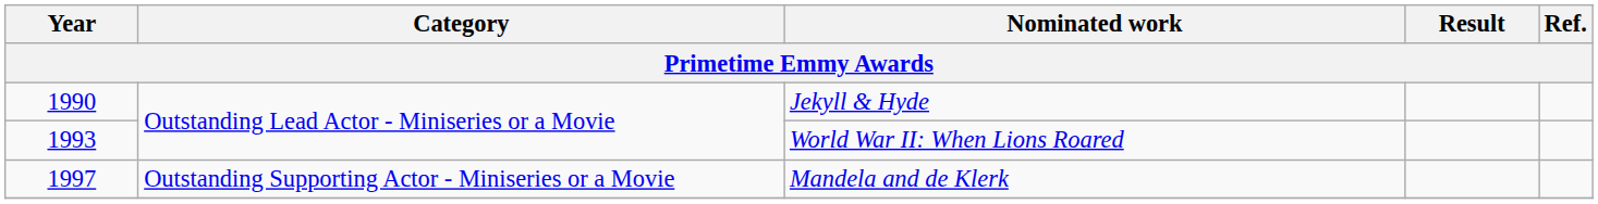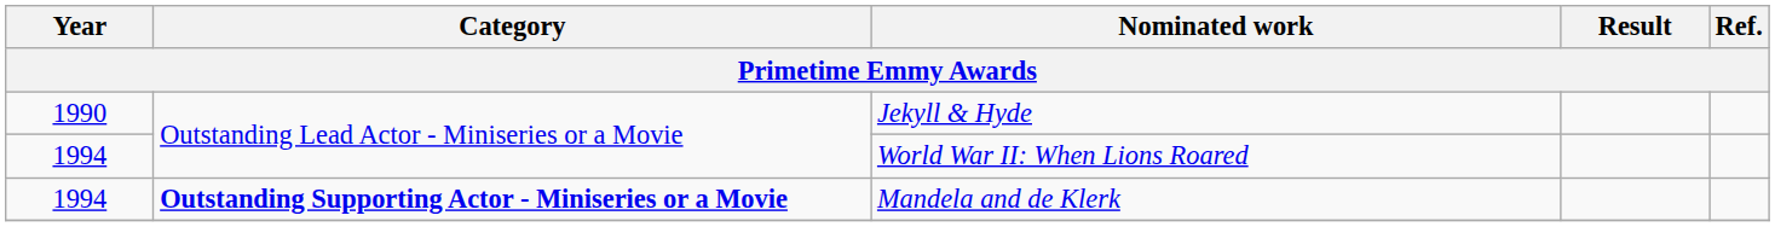 <table class=wikitable>
 <tr>
 <th scope="col" style="width:5em;">Year</th>
 <th scope="col" style="width:26em;">Category</th>
 <th scope="col" style="width:25em;">Nominated work</th>
 <th scope="col" style="width:5em;">Result</th>
 <th>Ref.</th>
 </tr>
 <tr>
 <th colspan=5><a href='#'>Primetime Emmy Awards</a></th>
 </tr>
 <tr>
 <td style="text-align:center;"><a href='#'>1990</a></td>
 <td rowspan="2"><a href='#'>Outstanding Lead Actor - Miniseries or a Movie</a></td>
 <td><em><a href='#'>Jekyll & Hyde</a></em></td>
 <td></td>
 <td style="text-align:center;"></td>
 </tr>
 <tr>
-<td style="text-align:center;"><a href='#'>1993</a></td>
+<td style="text-align:center;"><a href='#'>1994</a></td>
 <td><em><a href='#'>World War II: When Lions Roared</a></em></td>
 <td></td>
 <td style="text-align:center;"></td>
 </tr>
 <tr>
-<td style="text-align:center;"><a href='#'>1997</a></td>
-<td><a href='#'>Outstanding Supporting Actor - Miniseries or a Movie</a></td>
+<td style="text-align:center;"><a href='#'>1994</a></td>
+<td><strong><a href='#'>Outstanding Supporting Actor - Miniseries or a Movie</a></strong></td>
 <td><em><a href='#'>Mandela and de Klerk</a></em></td>
 <td></td>
 <td style="text-align:center;"></td>
 </tr>
 <tr>
 </tr>
 </table>
